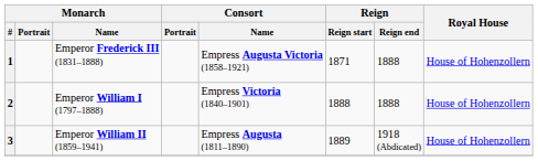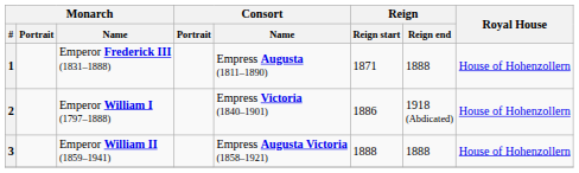 <table class="wikitable">
 <tr>
 <th colspan=3>Monarch</th>
 <th colspan=2>Consort</th>
 <th colspan=2>Reign</th>
 <th rowspan=2>Royal House</th>
 </tr>
 <tr>
 <th><small>#</small></th>
 <th><small>Portrait</small></th>
 <th><small>Name</small></th>
 <th><small>Portrait</small></th>
 <th><small>Name</small></th>
 <th><small>Reign start</small></th>
 <th><small>Reign end</small></th>
 </tr>
 <tr>
 <th>1</th>
 <td></td>
 <td>Emperor <strong><a href='#'>Frederick III</a></strong><br><small>(1831–1888)</small><br><br></td>
 <td></td>
-<td>Empress <strong><a href='#'>Augusta Victoria</a></strong><br><small>(1858–1921)</small><br></td>
+<td>Empress <strong><a href='#'>Augusta</a></strong><br><small>(1811–1890)</small><br></td>
 <td> 1871<br></td>
 <td> 1888</td>
 <td><a href='#'>House of Hohenzollern</a></td>
 </tr>
 <tr>
 <th>2</th>
 <td></td>
 <td>Emperor <strong><a href='#'>William I</a></strong><br><small>(1797–1888)</small><br></td>
 <td></td>
 <td>Empress <strong><a href='#'>Victoria</a></strong><br><small>(1840–1901)</small><br><br></td>
-<td> 1888</td>
-<td> 1888</td>
+<td> 1886</td>
+<td> 1918 <br><small>(Abdicated)</small></td>
 <td><a href='#'>House of Hohenzollern</a></td>
 </tr>
 <tr>
 <th>3</th>
 <td></td>
 <td>Emperor <strong><a href='#'>William II</a></strong><br><small>(1859–1941)</small><br></td>
 <td></td>
-<td>Empress <strong><a href='#'>Augusta</a></strong><br><small>(1811–1890)</small><br></td>
-<td> 1889</td>
-<td> 1918 <br><small>(Abdicated)</small></td>
+<td>Empress <strong><a href='#'>Augusta Victoria</a></strong><br><small>(1858–1921)</small><br></td>
+<td> 1888</td>
+<td> 1888</td>
 <td><a href='#'>House of Hohenzollern</a></td>
 </tr>
 <tr>
 </tr>
 </table>
